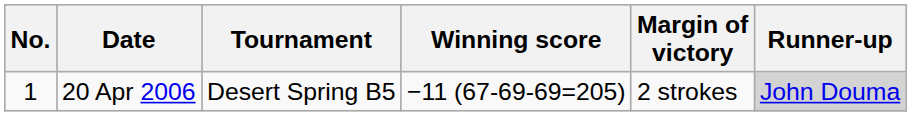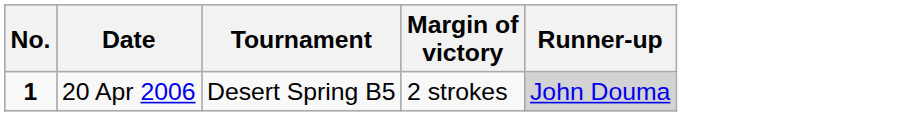 <table class="wikitable" style="font-size:95%;">
 <tr>
 <th>No.</th>
 <th>Date</th>
 <th>Tournament</th>
-<th>Winning score</th>
 <th>Margin of<br>victory</th>
 <th>Runner-up</th>
 </tr>
 <tr>
-<td align=center>1</td>
+<td align=center><strong>1</strong></td>
 <td align=right>20 Apr <a href='#'>2006</a></td>
 <td>Desert Spring B5</td>
-<td>−11 (67-69-69=205)</td>
 <td>2 strokes</td>
 <td style="background: lightgrey;"> <a href='#'>John Douma</a></td>
 </tr>
 </table>
